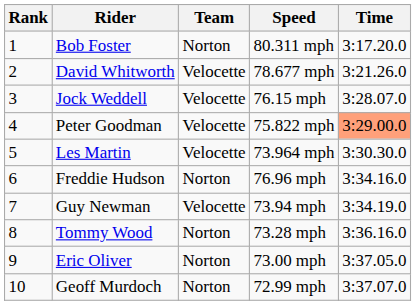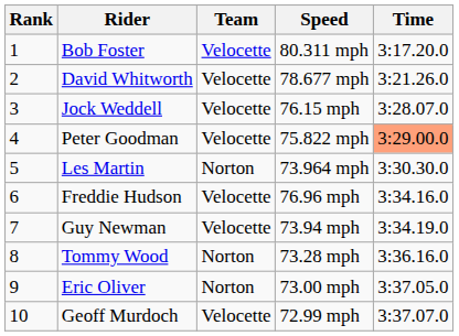 <table class="wikitable">
 <tr style="background:#efefef;">
 <th>Rank</th>
 <th>Rider</th>
 <th>Team</th>
 <th>Speed</th>
 <th>Time</th>
 </tr>
 <tr>
 <td>1</td>
 <td> <a href='#'>Bob Foster</a></td>
-<td>Norton</td>
+<td><a href='#'>Velocette</a></td>
 <td>80.311 mph</td>
 <td>3:17.20.0</td>
 </tr>
 <tr>
 <td>2</td>
 <td> <a href='#'>David Whitworth</a></td>
 <td>Velocette</td>
 <td>78.677 mph</td>
 <td>3:21.26.0</td>
 </tr>
 <tr>
 <td>3</td>
 <td> <a href='#'>Jock Weddell</a></td>
 <td>Velocette</td>
 <td>76.15 mph</td>
 <td>3:28.07.0</td>
 </tr>
 <tr>
 <td>4</td>
 <td> Peter Goodman</td>
 <td>Velocette</td>
 <td>75.822 mph</td>
 <td style="background: lightsalmon;">3:29.00.0</td>
 </tr>
 <tr>
 <td>5</td>
 <td> <a href='#'>Les Martin</a></td>
-<td>Velocette</td>
+<td>Norton</td>
 <td>73.964 mph</td>
 <td>3:30.30.0</td>
 </tr>
 <tr>
 <td>6</td>
 <td> Freddie Hudson</td>
-<td>Norton</td>
+<td>Velocette</td>
 <td>76.96 mph</td>
 <td>3:34.16.0</td>
 </tr>
 <tr>
 <td>7</td>
 <td> Guy Newman</td>
 <td>Velocette</td>
 <td>73.94 mph</td>
 <td>3:34.19.0</td>
 </tr>
 <tr>
 <td>8</td>
 <td> <a href='#'>Tommy Wood</a></td>
 <td>Norton</td>
 <td>73.28 mph</td>
 <td>3:36.16.0</td>
 </tr>
 <tr>
 <td>9</td>
 <td> <a href='#'>Eric Oliver</a></td>
 <td>Norton</td>
 <td>73.00 mph</td>
 <td>3:37.05.0</td>
 </tr>
 <tr>
 <td>10</td>
 <td> Geoff Murdoch</td>
-<td>Norton</td>
+<td>Velocette</td>
 <td>72.99 mph</td>
 <td>3:37.07.0</td>
 </tr>
 </table>
